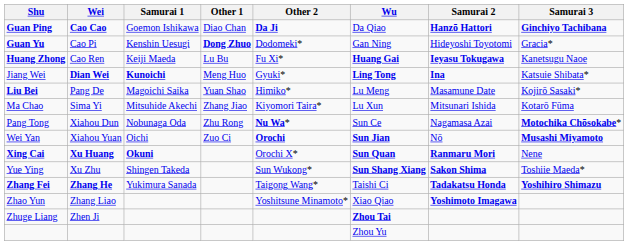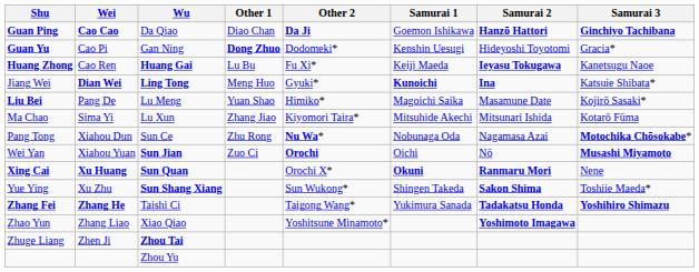 <table class="wikitable sortable">
 <tr>
 <th><a href='#'>Shu</a></th>
 <th><a href='#'>Wei</a></th>
-<th>Samurai 1</th>
+<th><a href='#'>Wu</a></th>
 <th>Other 1</th>
 <th>Other 2</th>
-<th><a href='#'>Wu</a></th>
+<th>Samurai 1</th>
 <th>Samurai 2</th>
 <th>Samurai 3</th>
 </tr>
 <tr>
 <td><strong><a href='#'>Guan Ping</a></strong></td>
 <td><strong><a href='#'>Cao Cao</a></strong></td>
-<td><a href='#'>Goemon Ishikawa</a></td>
+<td><a href='#'>Da Qiao</a></td>
 <td><a href='#'>Diao Chan</a></td>
 <td><strong><a href='#'>Da Ji</a></strong></td>
-<td><a href='#'>Da Qiao</a></td>
+<td><a href='#'>Goemon Ishikawa</a></td>
 <td><strong><a href='#'>Hanzō Hattori</a></strong></td>
 <td><strong><a href='#'>Ginchiyo Tachibana</a></strong></td>
 </tr>
 <tr>
 <td><strong><a href='#'>Guan Yu</a></strong></td>
 <td><a href='#'>Cao Pi</a></td>
-<td><a href='#'>Kenshin Uesugi</a></td>
+<td><a href='#'>Gan Ning</a></td>
 <td><strong><a href='#'>Dong Zhuo</a></strong></td>
 <td><a href='#'>Dodomeki</a>*</td>
-<td><a href='#'>Gan Ning</a></td>
+<td><a href='#'>Kenshin Uesugi</a></td>
 <td><a href='#'>Hideyoshi Toyotomi</a></td>
 <td><a href='#'>Gracia</a>*</td>
 </tr>
 <tr>
 <td><strong><a href='#'>Huang Zhong</a></strong></td>
 <td><a href='#'>Cao Ren</a></td>
-<td><a href='#'>Keiji Maeda</a></td>
+<td><strong><a href='#'>Huang Gai</a></strong></td>
 <td><a href='#'>Lu Bu</a></td>
 <td><a href='#'>Fu Xi</a>*</td>
-<td><strong><a href='#'>Huang Gai</a></strong></td>
+<td><a href='#'>Keiji Maeda</a></td>
 <td><strong><a href='#'>Ieyasu Tokugawa</a></strong></td>
 <td><a href='#'>Kanetsugu Naoe</a></td>
 </tr>
 <tr>
 <td><a href='#'>Jiang Wei</a></td>
 <td><strong><a href='#'>Dian Wei</a></strong></td>
-<td><strong><a href='#'>Kunoichi</a></strong></td>
+<td><strong><a href='#'>Ling Tong</a></strong></td>
 <td><a href='#'>Meng Huo</a></td>
 <td><a href='#'>Gyuki</a>*</td>
-<td><strong><a href='#'>Ling Tong</a></strong></td>
+<td><strong><a href='#'>Kunoichi</a></strong></td>
 <td><strong><a href='#'>Ina</a></strong></td>
 <td><a href='#'>Katsuie Shibata</a>*</td>
 </tr>
 <tr>
 <td><strong><a href='#'>Liu Bei</a></strong></td>
 <td><a href='#'>Pang De</a></td>
-<td><a href='#'>Magoichi Saika</a></td>
+<td><a href='#'>Lu Meng</a></td>
 <td><a href='#'>Yuan Shao</a></td>
 <td><a href='#'>Himiko</a>*</td>
-<td><a href='#'>Lu Meng</a></td>
+<td><a href='#'>Magoichi Saika</a></td>
 <td><a href='#'>Masamune Date</a></td>
 <td><a href='#'>Kojirō Sasaki</a>*</td>
 </tr>
 <tr>
 <td><a href='#'>Ma Chao</a></td>
 <td><a href='#'>Sima Yi</a></td>
-<td><a href='#'>Mitsuhide Akechi</a></td>
+<td><a href='#'>Lu Xun</a></td>
 <td><a href='#'>Zhang Jiao</a></td>
 <td><a href='#'>Kiyomori Taira</a>*</td>
-<td><a href='#'>Lu Xun</a></td>
+<td><a href='#'>Mitsuhide Akechi</a></td>
 <td><a href='#'>Mitsunari Ishida</a></td>
 <td><a href='#'>Kotarō Fūma</a></td>
 </tr>
 <tr>
 <td><a href='#'>Pang Tong</a></td>
 <td><a href='#'>Xiahou Dun</a></td>
-<td><a href='#'>Nobunaga Oda</a></td>
+<td><a href='#'>Sun Ce</a></td>
 <td><a href='#'>Zhu Rong</a></td>
 <td><strong><a href='#'>Nu Wa</a></strong>*</td>
-<td><a href='#'>Sun Ce</a></td>
+<td><a href='#'>Nobunaga Oda</a></td>
 <td><a href='#'>Nagamasa Azai</a></td>
 <td><strong><a href='#'>Motochika Chōsokabe</a></strong>*</td>
 </tr>
 <tr>
 <td><a href='#'>Wei Yan</a></td>
 <td><a href='#'>Xiahou Yuan</a></td>
-<td><a href='#'>Oichi</a></td>
+<td><strong><a href='#'>Sun Jian</a></strong></td>
 <td><a href='#'>Zuo Ci</a></td>
 <td><strong><a href='#'>Orochi</a></strong></td>
-<td><strong><a href='#'>Sun Jian</a></strong></td>
+<td><a href='#'>Oichi</a></td>
 <td><a href='#'>Nō</a></td>
 <td><strong><a href='#'>Musashi Miyamoto</a></strong></td>
 </tr>
 <tr>
 <td><strong><a href='#'>Xing Cai</a></strong></td>
 <td><strong><a href='#'>Xu Huang</a></strong></td>
-<td><strong><a href='#'>Okuni</a></strong></td>
+<td><strong><a href='#'>Sun Quan</a></strong></td>
 <td></td>
 <td><a href='#'>Orochi X</a>*</td>
-<td><strong><a href='#'>Sun Quan</a></strong></td>
+<td><strong><a href='#'>Okuni</a></strong></td>
 <td><strong><a href='#'>Ranmaru Mori</a></strong></td>
 <td><a href='#'>Nene</a></td>
 </tr>
 <tr>
 <td><a href='#'>Yue Ying</a></td>
 <td><a href='#'>Xu Zhu</a></td>
-<td><a href='#'>Shingen Takeda</a></td>
+<td><strong><a href='#'>Sun Shang Xiang</a></strong></td>
 <td></td>
 <td><a href='#'>Sun Wukong</a>*</td>
-<td><strong><a href='#'>Sun Shang Xiang</a></strong></td>
+<td><a href='#'>Shingen Takeda</a></td>
 <td><strong><a href='#'>Sakon Shima</a></strong></td>
 <td><a href='#'>Toshiie Maeda</a>*</td>
 </tr>
 <tr>
 <td><strong><a href='#'>Zhang Fei</a></strong></td>
 <td><strong><a href='#'>Zhang He</a></strong></td>
-<td><a href='#'>Yukimura Sanada</a></td>
+<td><a href='#'>Taishi Ci</a></td>
 <td></td>
 <td><a href='#'>Taigong Wang</a>*</td>
-<td><a href='#'>Taishi Ci</a></td>
+<td><a href='#'>Yukimura Sanada</a></td>
 <td><strong><a href='#'>Tadakatsu Honda</a></strong></td>
 <td><strong><a href='#'>Yoshihiro Shimazu</a></strong></td>
 </tr>
 <tr>
 <td><a href='#'>Zhao Yun</a></td>
 <td><a href='#'>Zhang Liao</a></td>
-<td></td>
+<td><a href='#'>Xiao Qiao</a></td>
 <td></td>
 <td><a href='#'>Yoshitsune Minamoto</a>*</td>
-<td><a href='#'>Xiao Qiao</a></td>
+<td></td>
 <td><strong><a href='#'>Yoshimoto Imagawa</a></strong></td>
 <td></td>
 </tr>
 <tr>
 <td><a href='#'>Zhuge Liang</a></td>
 <td><a href='#'>Zhen Ji</a></td>
+<td><strong><a href='#'>Zhou Tai</a></strong></td>
 <td></td>
 <td></td>
 <td></td>
-<td><strong><a href='#'>Zhou Tai</a></strong></td>
 <td></td>
 <td></td>
 </tr>
 <tr>
 <td></td>
 <td></td>
+<td><a href='#'>Zhou Yu</a></td>
 <td></td>
 <td></td>
 <td></td>
-<td><a href='#'>Zhou Yu</a></td>
 <td></td>
 <td></td>
 </tr>
 </table>
